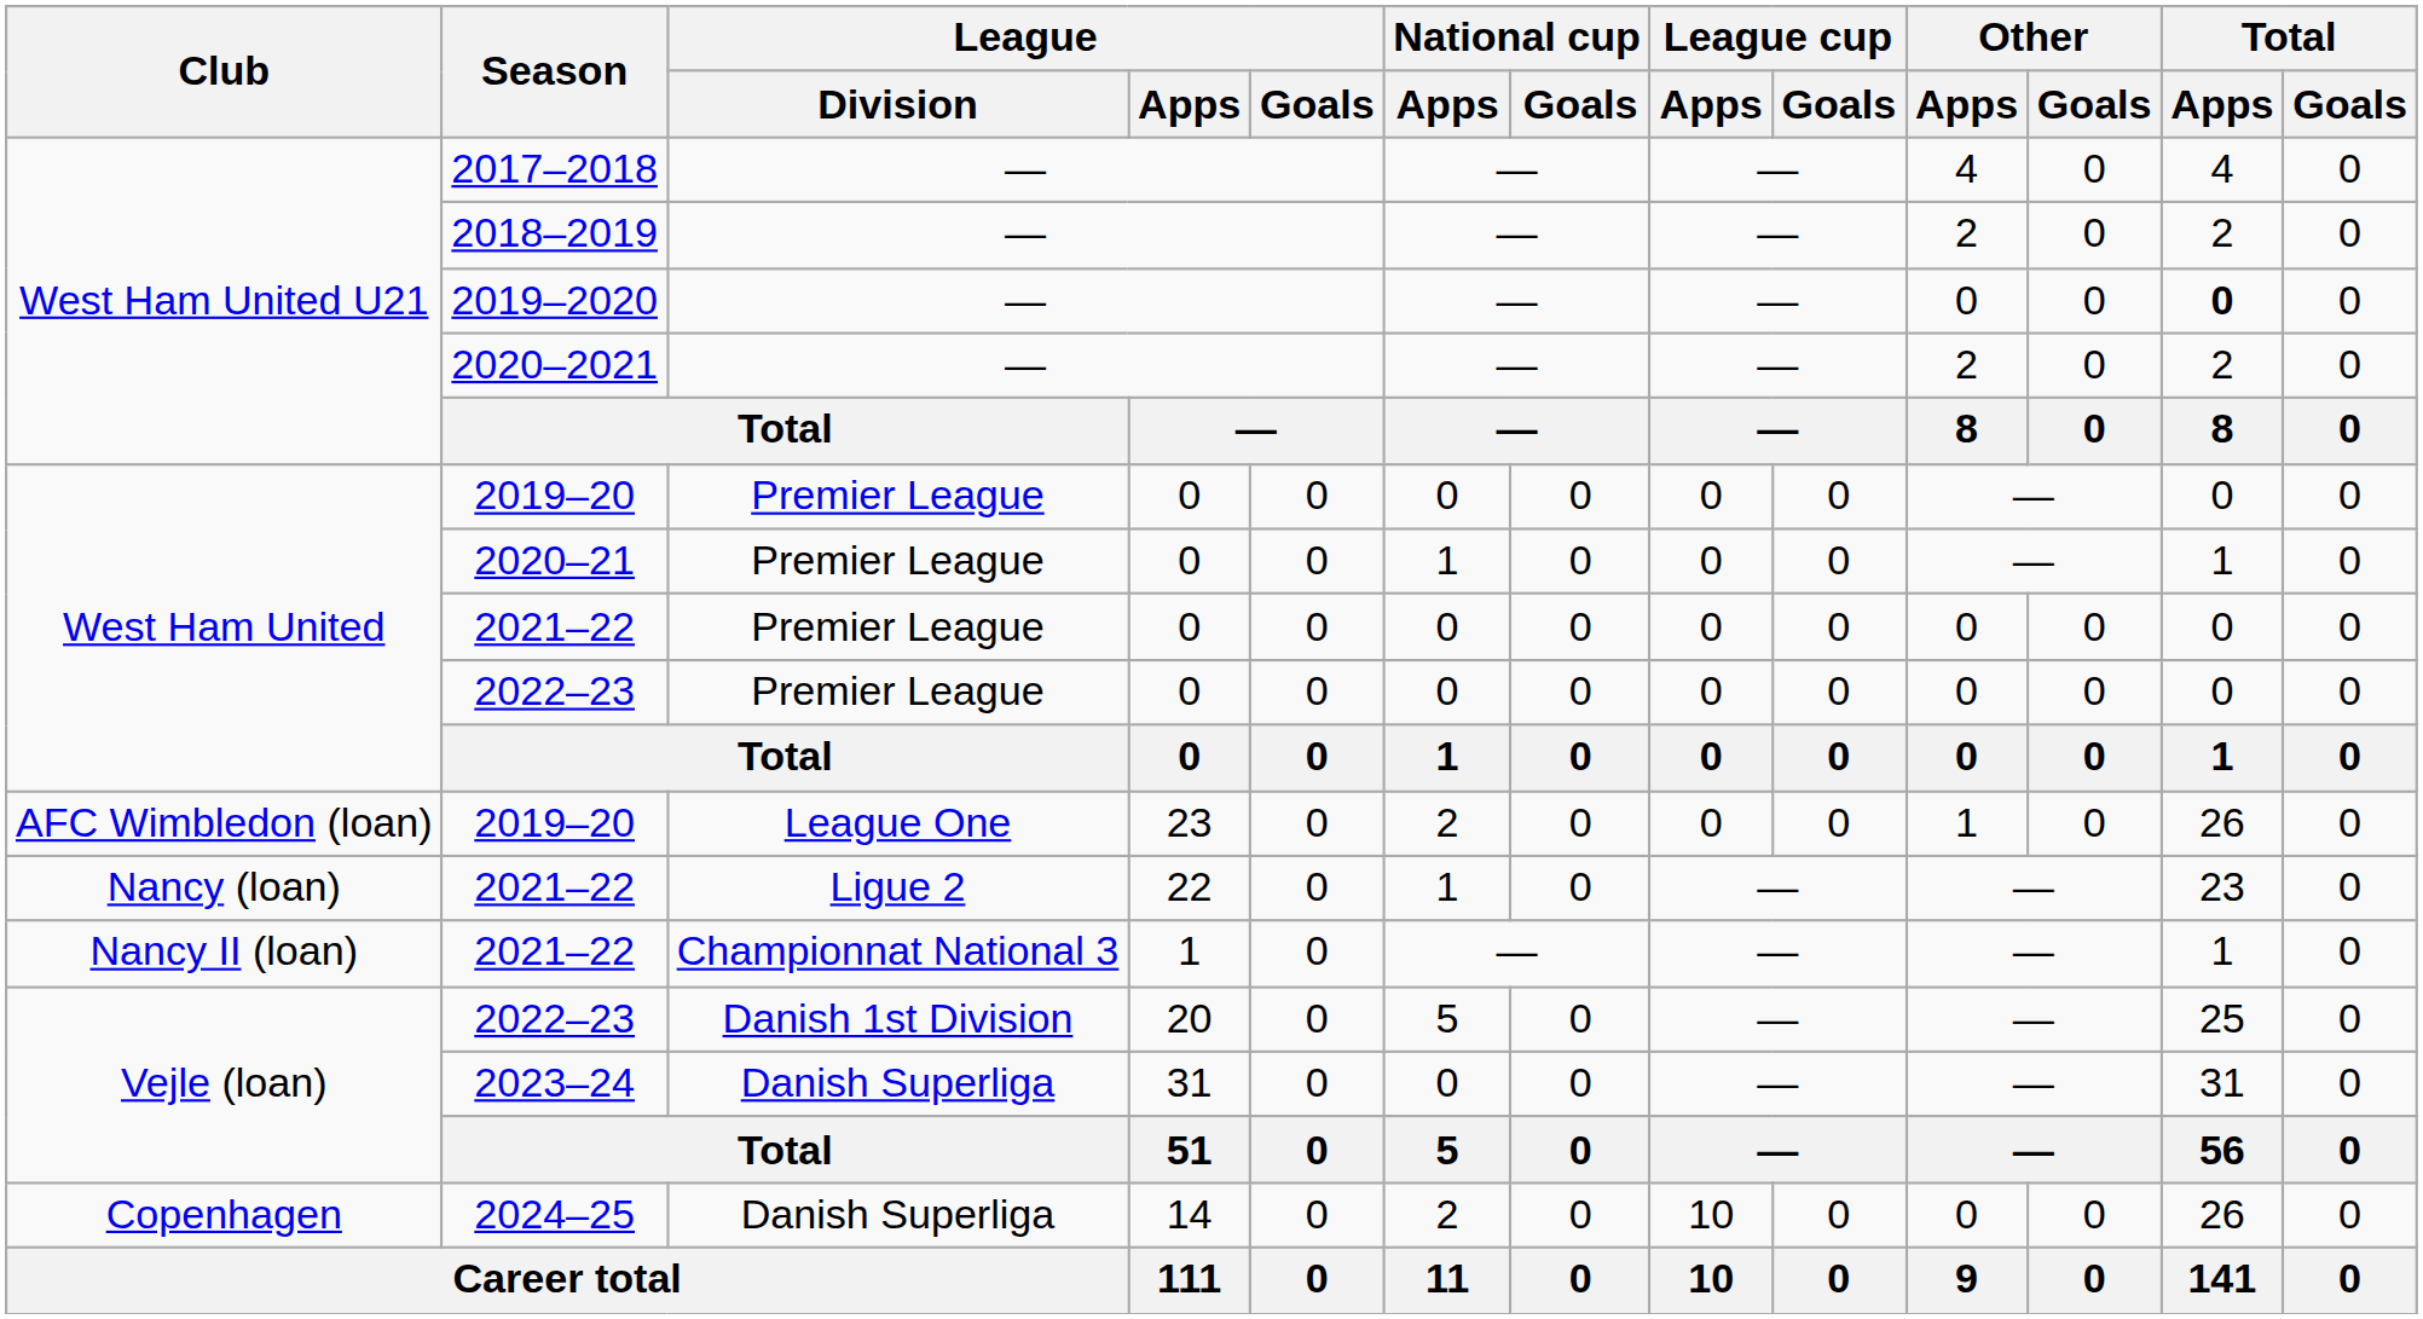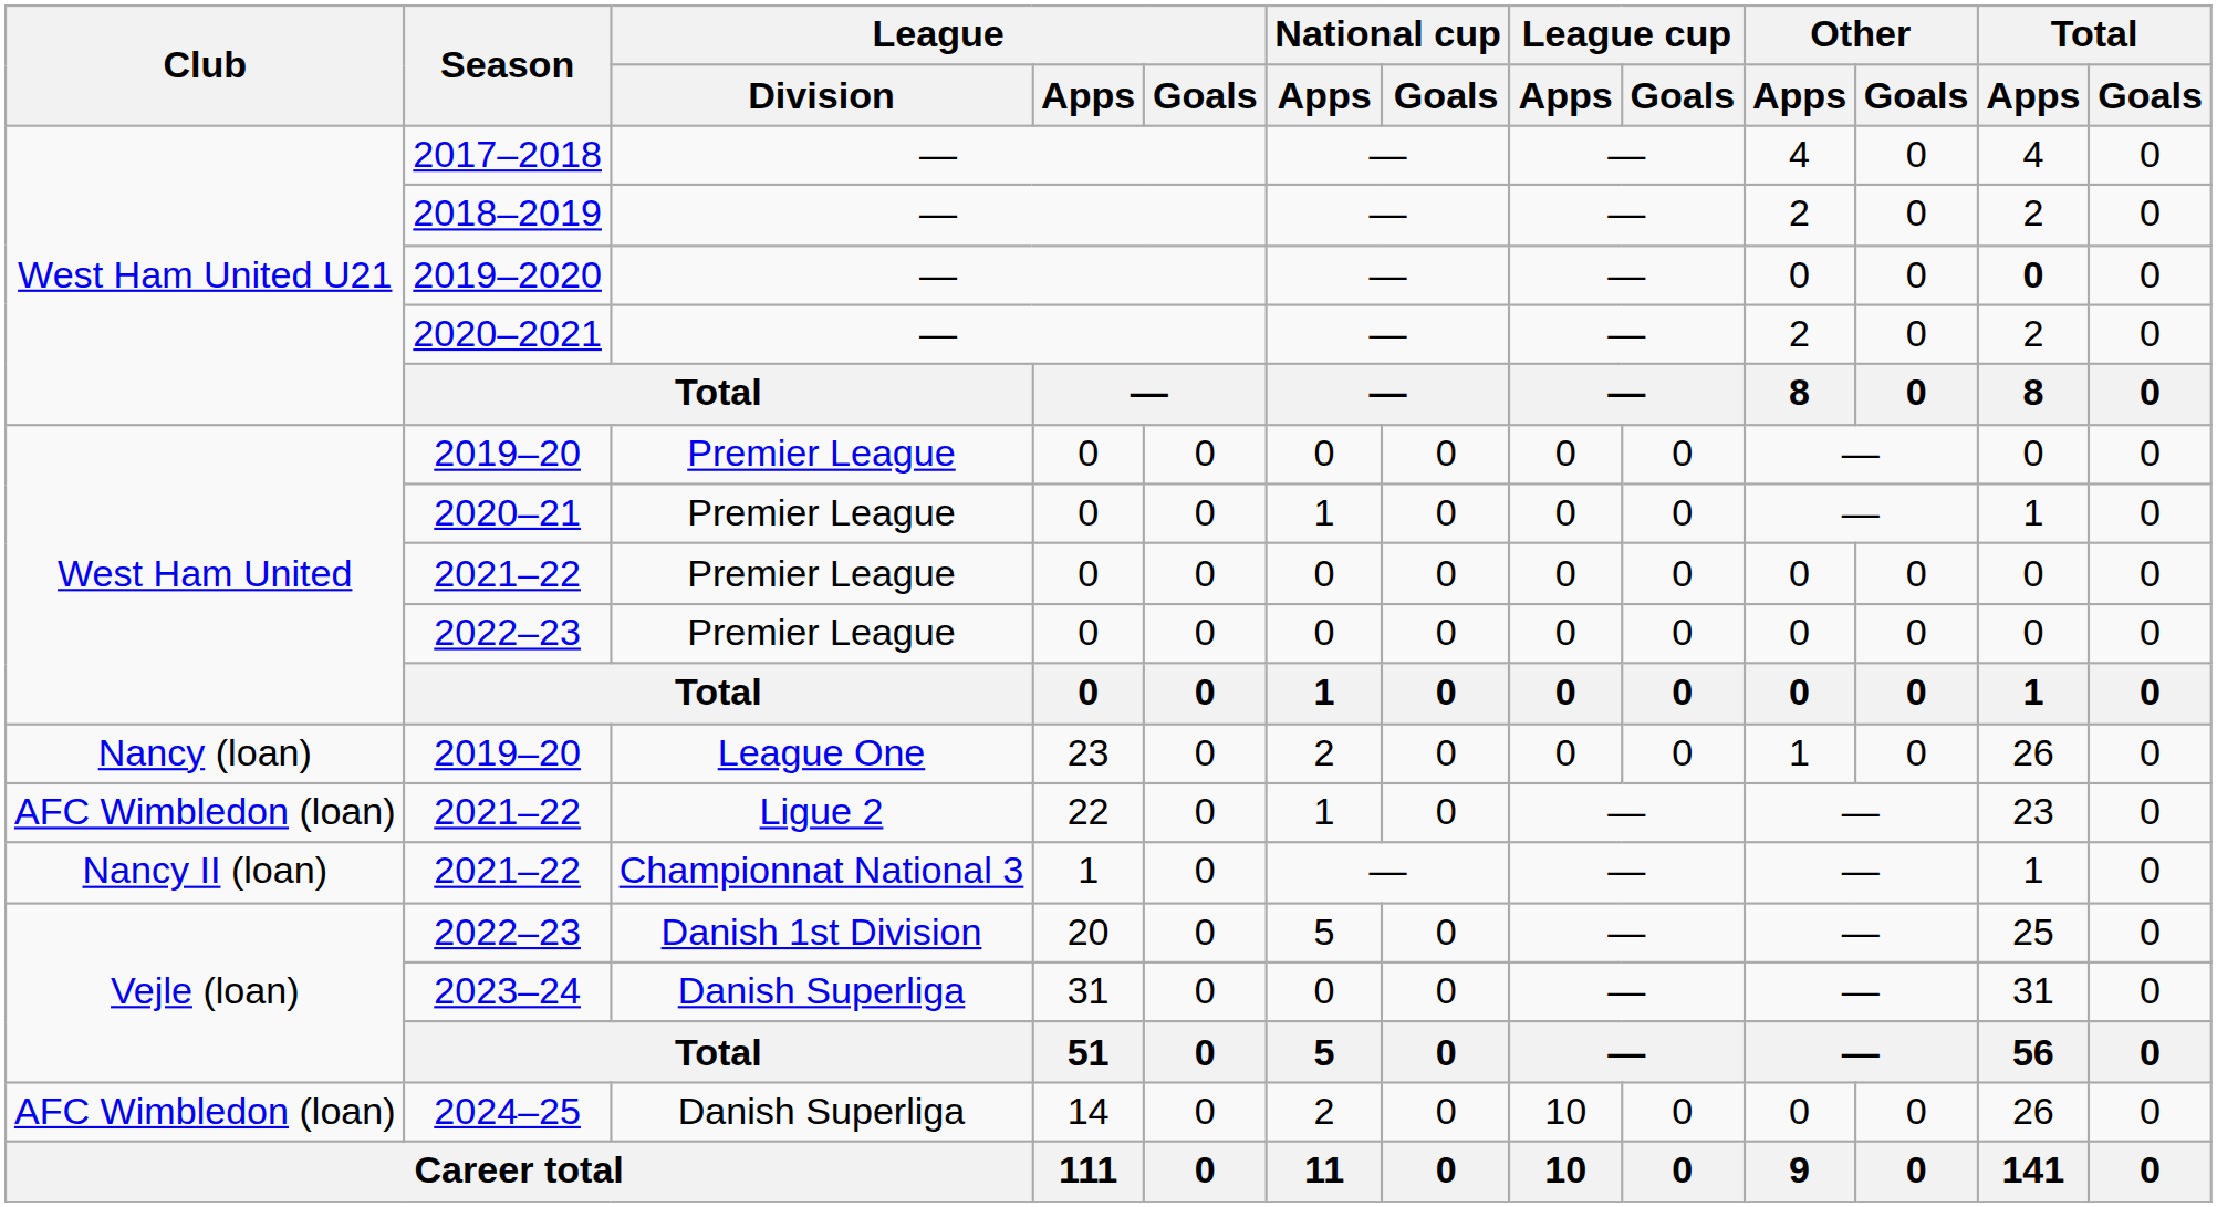 <table class=wikitable style=text-align:center>
 <tr>
 <th rowspan="2">Club</th>
 <th rowspan="2">Season</th>
 <th colspan="3">League</th>
 <th colspan="2">National cup</th>
 <th colspan="2">League cup</th>
 <th colspan="2">Other</th>
 <th colspan="2">Total</th>
 </tr>
 <tr>
 <th>Division</th>
 <th>Apps</th>
 <th>Goals</th>
 <th>Apps</th>
 <th>Goals</th>
 <th>Apps</th>
 <th>Goals</th>
 <th>Apps</th>
 <th>Goals</th>
 <th>Apps</th>
 <th>Goals</th>
 </tr>
 <tr>
 <td rowspan="5"><a href='#'>West Ham United U21</a></td>
 <td><a href='#'>2017–2018</a></td>
 <td colspan="3">—</td>
 <td colspan="2">—</td>
 <td colspan="2">—</td>
 <td>4</td>
 <td>0</td>
 <td>4</td>
 <td>0</td>
 </tr>
 <tr>
 <td><a href='#'>2018–2019</a></td>
 <td colspan="3">—</td>
 <td colspan="2">—</td>
 <td colspan="2">—</td>
 <td>2</td>
 <td>0</td>
 <td>2</td>
 <td>0</td>
 </tr>
 <tr>
 <td><a href='#'>2019–2020</a></td>
 <td colspan="3">—</td>
 <td colspan="2">—</td>
 <td colspan="2">—</td>
 <td>0</td>
 <td>0</td>
 <td><strong>0</strong></td>
 <td>0</td>
 </tr>
 <tr>
 <td><a href='#'>2020–2021</a></td>
 <td colspan="3">—</td>
 <td colspan="2">—</td>
 <td colspan="2">—</td>
 <td>2</td>
 <td>0</td>
 <td>2</td>
 <td>0</td>
 </tr>
 <tr>
 <th colspan="2">Total</th>
 <th colspan="2">—</th>
 <th colspan="2">—</th>
 <th colspan="2">—</th>
 <th>8</th>
 <th>0</th>
 <th>8</th>
 <th>0</th>
 </tr>
 <tr>
 <td rowspan="5"><a href='#'>West Ham United</a></td>
 <td><a href='#'>2019–20</a></td>
 <td><a href='#'>Premier League</a></td>
 <td>0</td>
 <td>0</td>
 <td>0</td>
 <td>0</td>
 <td>0</td>
 <td>0</td>
 <td colspan="2">—</td>
 <td>0</td>
 <td>0</td>
 </tr>
 <tr>
 <td><a href='#'>2020–21</a></td>
 <td>Premier League</td>
 <td>0</td>
 <td>0</td>
 <td>1</td>
 <td>0</td>
 <td>0</td>
 <td>0</td>
 <td colspan="2">—</td>
 <td>1</td>
 <td>0</td>
 </tr>
 <tr>
 <td><a href='#'>2021–22</a></td>
 <td>Premier League</td>
 <td>0</td>
 <td>0</td>
 <td>0</td>
 <td>0</td>
 <td>0</td>
 <td>0</td>
 <td>0</td>
 <td>0</td>
 <td>0</td>
 <td>0</td>
 </tr>
 <tr>
 <td><a href='#'>2022–23</a></td>
 <td>Premier League</td>
 <td>0</td>
 <td>0</td>
 <td>0</td>
 <td>0</td>
 <td>0</td>
 <td>0</td>
 <td>0</td>
 <td>0</td>
 <td>0</td>
 <td>0</td>
 </tr>
 <tr>
 <th colspan="2">Total</th>
 <th>0</th>
 <th>0</th>
 <th>1</th>
 <th>0</th>
 <th>0</th>
 <th>0</th>
 <th>0</th>
 <th>0</th>
 <th>1</th>
 <th>0</th>
 </tr>
 <tr>
-<td><a href='#'>AFC Wimbledon</a> (loan)</td>
+<td><a href='#'>Nancy</a> (loan)</td>
 <td><a href='#'>2019–20</a></td>
 <td><a href='#'>League One</a></td>
 <td>23</td>
 <td>0</td>
 <td>2</td>
 <td>0</td>
 <td>0</td>
 <td>0</td>
 <td>1</td>
 <td>0</td>
 <td>26</td>
 <td>0</td>
 </tr>
 <tr>
-<td><a href='#'>Nancy</a> (loan)</td>
+<td><a href='#'>AFC Wimbledon</a> (loan)</td>
 <td><a href='#'>2021–22</a></td>
 <td><a href='#'>Ligue 2</a></td>
 <td>22</td>
 <td>0</td>
 <td>1</td>
 <td>0</td>
 <td colspan="2">—</td>
 <td colspan="2">—</td>
 <td>23</td>
 <td>0</td>
 </tr>
 <tr>
 <td><a href='#'>Nancy II</a> (loan)</td>
 <td><a href='#'>2021–22</a></td>
 <td><a href='#'>Championnat National 3</a></td>
 <td>1</td>
 <td>0</td>
 <td colspan="2">—</td>
 <td colspan="2">—</td>
 <td colspan="2">—</td>
 <td>1</td>
 <td>0</td>
 </tr>
 <tr>
 <td rowspan="3"><a href='#'>Vejle</a> (loan)</td>
 <td><a href='#'>2022–23</a></td>
 <td><a href='#'>Danish 1st Division</a></td>
 <td>20</td>
 <td>0</td>
 <td>5</td>
 <td>0</td>
 <td colspan="2">—</td>
 <td colspan="2">—</td>
 <td>25</td>
 <td>0</td>
 </tr>
 <tr>
 <td><a href='#'>2023–24</a></td>
 <td><a href='#'>Danish Superliga</a></td>
 <td>31</td>
 <td>0</td>
 <td>0</td>
 <td>0</td>
 <td colspan="2">—</td>
 <td colspan="2">—</td>
 <td>31</td>
 <td>0</td>
 </tr>
 <tr>
 <th colspan="2">Total</th>
 <th>51</th>
 <th>0</th>
 <th>5</th>
 <th>0</th>
 <th colspan="2">—</th>
 <th colspan="2">—</th>
 <th>56</th>
 <th>0</th>
 </tr>
 <tr>
-<td><a href='#'>Copenhagen</a></td>
+<td><a href='#'>AFC Wimbledon</a> (loan)</td>
 <td><a href='#'>2024–25</a></td>
 <td>Danish Superliga</td>
 <td>14</td>
 <td>0</td>
 <td>2</td>
 <td>0</td>
 <td>10</td>
 <td>0</td>
 <td>0</td>
 <td>0</td>
 <td>26</td>
 <td>0</td>
 </tr>
 <tr>
 <th colspan="3">Career total</th>
 <th>111</th>
 <th>0</th>
 <th>11</th>
 <th>0</th>
 <th>10</th>
 <th>0</th>
 <th>9</th>
 <th>0</th>
 <th>141</th>
 <th>0</th>
 </tr>
 </table>
